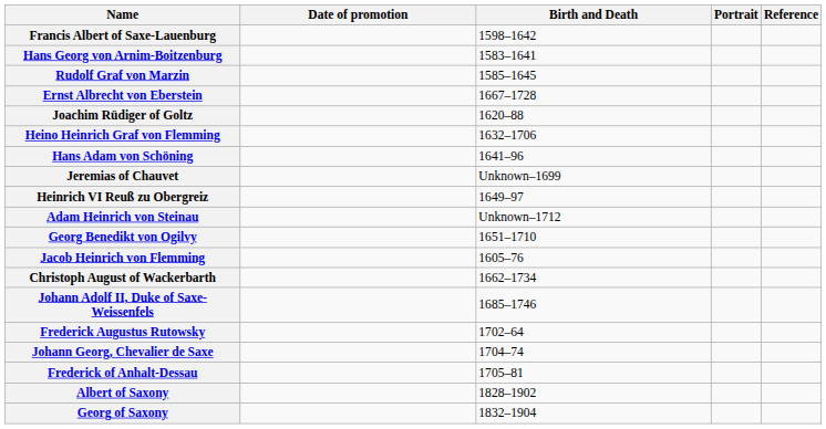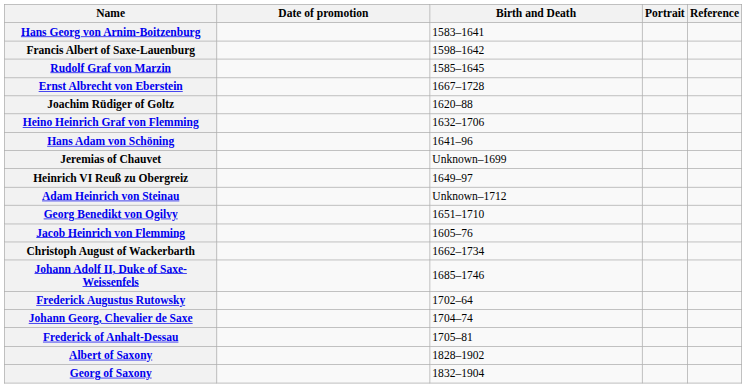 <table class="wikitable plainrowheaders sortable" style="margin-right: 0;">
 <tr>
 <th scope="col" style="width: 18em;">Name</th>
 <th scope="col" style="width: 18em;">Date of promotion</th>
 <th scope="col" style="width: 18em;">Birth and Death</th>
 <th scope="col" class="unsortable">Portrait</th>
 <th scope="col" class="unsortable">Reference</th>
 </tr>
 <tr>
-<th scope="row">Francis Albert of Saxe-Lauenburg</th>
+<th scope="row"><a href='#'>Hans Georg von Arnim-Boitzenburg</a></th>
 <td></td>
-<td>1598–1642</td>
+<td>1583–1641</td>
 <td></td>
 <td></td>
 </tr>
 <tr>
-<th scope="row"><a href='#'>Hans Georg von Arnim-Boitzenburg</a></th>
+<th scope="row">Francis Albert of Saxe-Lauenburg</th>
 <td></td>
-<td>1583–1641</td>
+<td>1598–1642</td>
 <td></td>
 <td></td>
 </tr>
 <tr>
 <th scope="row"><a href='#'>Rudolf Graf von Marzin</a></th>
 <td></td>
 <td>1585–1645</td>
 <td></td>
 <td></td>
 </tr>
 <tr>
 <th scope="row"><a href='#'>Ernst Albrecht von Eberstein</a></th>
 <td></td>
 <td>1667–1728</td>
 <td></td>
 <td></td>
 </tr>
 <tr>
 <th scope="row">Joachim Rüdiger of Goltz</th>
 <td></td>
 <td>1620–88</td>
 <td></td>
 <td></td>
 </tr>
 <tr>
 <th scope="row"><a href='#'>Heino Heinrich Graf von Flemming</a></th>
 <td></td>
 <td>1632–1706</td>
 <td></td>
 <td></td>
 </tr>
 <tr>
 <th scope="row"><a href='#'>Hans Adam von Schöning</a></th>
 <td></td>
 <td>1641–96</td>
 <td></td>
 <td></td>
 </tr>
 <tr>
 <th scope="row">Jeremias of Chauvet</th>
 <td></td>
 <td>Unknown–1699</td>
 <td></td>
 <td></td>
 </tr>
 <tr>
 <th scope="row">Heinrich VI Reuß zu Obergreiz</th>
 <td></td>
 <td>1649–97</td>
 <td></td>
 <td></td>
 </tr>
 <tr>
 <th scope="row"><a href='#'>Adam Heinrich von Steinau</a></th>
 <td></td>
 <td>Unknown–1712</td>
 <td></td>
 <td></td>
 </tr>
 <tr>
 <th scope="row"><a href='#'>Georg Benedikt von Ogilvy</a></th>
 <td></td>
 <td>1651–1710</td>
 <td></td>
 <td></td>
 </tr>
 <tr>
 <th scope="row"><a href='#'>Jacob Heinrich von Flemming</a></th>
 <td></td>
 <td>1605–76</td>
 <td></td>
 <td></td>
 </tr>
 <tr>
 <th scope="row">Christoph August of Wackerbarth</th>
 <td></td>
 <td>1662–1734</td>
 <td></td>
 <td></td>
 </tr>
 <tr>
 <th scope="row"><a href='#'>Johann Adolf II, Duke of Saxe-Weissenfels</a></th>
 <td></td>
 <td>1685–1746</td>
 <td></td>
 <td></td>
 </tr>
 <tr>
 <th scope="row"><a href='#'>Frederick Augustus Rutowsky</a></th>
 <td></td>
 <td>1702–64</td>
 <td></td>
 <td></td>
 </tr>
 <tr>
 <th scope="row"><a href='#'>Johann Georg, Chevalier de Saxe</a></th>
 <td></td>
 <td>1704–74</td>
 <td></td>
 <td></td>
 </tr>
 <tr>
 <th scope="row"><a href='#'>Frederick of Anhalt-Dessau</a></th>
 <td></td>
 <td>1705–81</td>
 <td></td>
 <td></td>
 </tr>
 <tr>
 <th scope="row"><a href='#'>Albert of Saxony</a></th>
 <td></td>
 <td>1828–1902</td>
 <td></td>
 <td></td>
 </tr>
 <tr>
 <th scope="row"><a href='#'>Georg of Saxony</a></th>
 <td></td>
 <td>1832–1904</td>
 <td></td>
 <td></td>
 </tr>
 </table>
